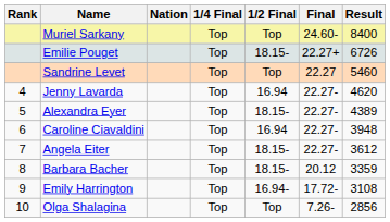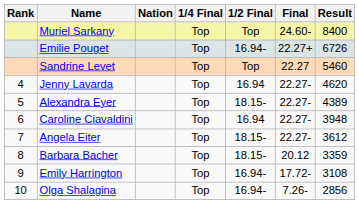 <table class="wikitable sortable" style="text-align:center">
 <tr>
 <th>Rank</th>
 <th>Name</th>
 <th>Nation</th>
 <th>1/4 Final</th>
 <th>1/2 Final</th>
 <th>Final</th>
 <th>Result</th>
 </tr>
 <tr bgcolor="#F7F6A8">
 <td></td>
 <td align="left"><a href='#'>Muriel Sarkany</a></td>
 <td align="left"></td>
 <td>Top</td>
 <td>Top</td>
 <td>24.60-</td>
 <td align="center">8400</td>
 </tr>
 <tr bgcolor="#DCE5E5">
 <td></td>
 <td align="left"><a href='#'>Emilie Pouget</a></td>
 <td align="left"></td>
 <td>Top</td>
-<td>18.15-</td>
+<td>16.94-</td>
 <td>22.27+</td>
 <td align="center">6726</td>
 </tr>
 <tr bgcolor="#FFDAB9">
 <td></td>
 <td align="left"><a href='#'>Sandrine Levet</a></td>
 <td align="left"></td>
 <td>Top</td>
 <td>Top</td>
 <td>22.27</td>
 <td align="center">5460</td>
 </tr>
 <tr>
 <td align="center">4</td>
 <td align="left"><a href='#'>Jenny Lavarda</a></td>
 <td align="left"></td>
 <td>Top</td>
 <td>16.94</td>
 <td>22.27-</td>
 <td align="center">4620</td>
 </tr>
 <tr>
 <td align="center">5</td>
 <td align="left"><a href='#'>Alexandra Eyer</a></td>
 <td align="left"></td>
 <td>Top</td>
 <td>18.15-</td>
 <td>22.27-</td>
 <td align="center">4389</td>
 </tr>
 <tr>
 <td align="center">6</td>
 <td align="left"><a href='#'>Caroline Ciavaldini</a></td>
 <td align="left"></td>
 <td>Top</td>
 <td>16.94</td>
 <td>22.27-</td>
 <td align="center">3948</td>
 </tr>
 <tr>
 <td align="center">7</td>
 <td align="left"><a href='#'>Angela Eiter</a></td>
 <td align="left"></td>
 <td>Top</td>
 <td>18.15-</td>
 <td>22.27-</td>
 <td align="center">3612</td>
 </tr>
 <tr>
 <td align="center">8</td>
 <td align="left"><a href='#'>Barbara Bacher</a></td>
 <td align="left"></td>
 <td>Top</td>
 <td>18.15-</td>
 <td>20.12</td>
 <td align="center">3359</td>
 </tr>
 <tr>
 <td>9</td>
 <td align="left"><a href='#'>Emily Harrington</a></td>
 <td align="left"></td>
 <td>Top</td>
 <td>16.94-</td>
 <td>17.72-</td>
 <td>3108</td>
 </tr>
 <tr>
 <td>10</td>
 <td align="left"><a href='#'>Olga Shalagina</a></td>
 <td align="left"></td>
 <td>Top</td>
-<td>Top</td>
+<td>16.94-</td>
 <td>7.26-</td>
 <td>2856</td>
 </tr>
 </table>
